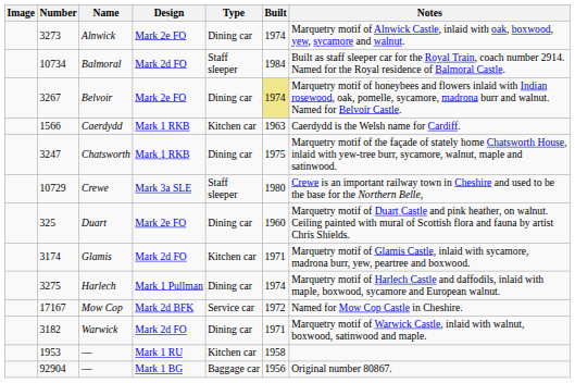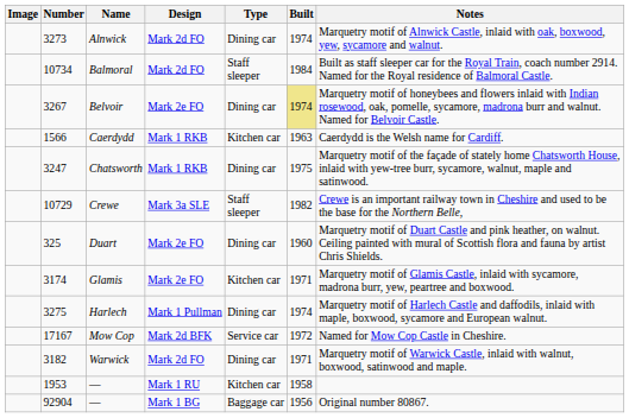 <table class="wikitable sortable">
 <tr>
 <th class="unsortable">Image</th>
 <th>Number</th>
 <th>Name</th>
 <th>Design</th>
 <th>Type</th>
 <th>Built</th>
 <th class="unsortable">Notes</th>
 </tr>
 <tr>
 <td></td>
 <td>3273</td>
 <td><em>Alnwick</em></td>
-<td><a href='#'>Mark 2e FO</a></td>
+<td><a href='#'>Mark 2d FO</a></td>
 <td>Dining car</td>
 <td>1974</td>
 <td>Marquetry motif of <a href='#'>Alnwick Castle</a>, inlaid with <a href='#'>oak</a>, <a href='#'>boxwood</a>, <a href='#'>yew</a>, <a href='#'>sycamore</a> and <a href='#'>walnut</a>.</td>
 </tr>
 <tr>
 <td></td>
 <td>10734</td>
 <td><em>Balmoral</em></td>
 <td><a href='#'>Mark 2d FO</a></td>
 <td>Staff sleeper</td>
 <td>1984</td>
 <td>Built as staff sleeper car for the <a href='#'>Royal Train</a>, coach number 2914. Named for the Royal residence of <a href='#'>Balmoral Castle</a>.</td>
 </tr>
 <tr>
 <td></td>
 <td>3267</td>
 <td><em>Belvoir</em></td>
 <td><a href='#'>Mark 2e FO</a></td>
 <td>Dining car</td>
 <td style="background: khaki;">1974</td>
 <td>Marquetry motif of honeybees and flowers inlaid with <a href='#'>Indian rosewood</a>, oak, pomelle, sycamore, <a href='#'>madrona</a> burr and walnut. Named for <a href='#'>Belvoir Castle</a>.</td>
 </tr>
 <tr>
 <td></td>
 <td>1566</td>
 <td><em>Caerdydd</em></td>
 <td><a href='#'>Mark 1 RKB</a></td>
 <td>Kitchen car</td>
 <td>1963</td>
 <td>Caerdydd is the Welsh name for <a href='#'>Cardiff</a>.</td>
 </tr>
 <tr>
 <td></td>
 <td>3247</td>
 <td><em>Chatsworth</em></td>
 <td><a href='#'>Mark 1 RKB</a></td>
 <td>Dining car</td>
 <td>1975</td>
 <td>Marquetry motif of the façade of stately home <a href='#'>Chatsworth House</a>, inlaid with yew-tree burr, sycamore, walnut, maple and satinwood.</td>
 </tr>
 <tr>
 <td></td>
 <td>10729</td>
 <td><em>Crewe</em></td>
 <td><a href='#'>Mark 3a SLE</a></td>
 <td>Staff sleeper</td>
-<td>1980</td>
+<td>1982</td>
 <td><a href='#'>Crewe</a> is an important railway town in <a href='#'>Cheshire</a> and used to be the base for the <em>Northern Belle</em>,</td>
 </tr>
 <tr>
 <td></td>
 <td>325</td>
 <td><em>Duart</em></td>
 <td><a href='#'>Mark 2e FO</a></td>
 <td>Dining car</td>
 <td>1960</td>
 <td>Marquetry motif of <a href='#'>Duart Castle</a> and pink heather, on walnut. Ceiling painted with mural of Scottish flora and fauna by artist Chris Shields.</td>
 </tr>
 <tr>
 <td></td>
 <td>3174</td>
 <td><em>Glamis</em></td>
-<td><a href='#'>Mark 2d FO</a></td>
+<td><a href='#'>Mark 2e FO</a></td>
 <td>Kitchen car</td>
 <td>1971</td>
 <td>Marquetry motif of <a href='#'>Glamis Castle</a>, inlaid with sycamore, madrona burr, yew, peartree and boxwood.</td>
 </tr>
 <tr>
 <td></td>
 <td>3275</td>
 <td><em>Harlech</em></td>
 <td><a href='#'>Mark 1 Pullman</a></td>
 <td>Dining car</td>
 <td>1974</td>
 <td>Marquetry motif of <a href='#'>Harlech Castle</a> and daffodils, inlaid with maple, boxwood, sycamore and European walnut.</td>
 </tr>
 <tr>
 <td></td>
 <td>17167</td>
 <td><em>Mow Cop</em></td>
 <td><a href='#'>Mark 2d BFK</a></td>
 <td>Service car</td>
 <td>1972</td>
 <td>Named for <a href='#'>Mow Cop Castle</a> in Cheshire.</td>
 </tr>
 <tr>
 <td></td>
 <td>3182</td>
 <td><em>Warwick</em></td>
 <td><a href='#'>Mark 2d FO</a></td>
 <td>Dining car</td>
 <td>1971</td>
 <td>Marquetry motif of <a href='#'>Warwick Castle</a>, inlaid with walnut, boxwood, satinwood and maple.</td>
 </tr>
 <tr>
 <td></td>
 <td>1953</td>
 <td>—</td>
 <td><a href='#'>Mark 1 RU</a></td>
 <td>Kitchen car</td>
 <td>1958</td>
 <td></td>
 </tr>
 <tr>
 <td></td>
 <td>92904</td>
 <td>—</td>
 <td><a href='#'>Mark 1 BG</a></td>
 <td>Baggage car</td>
 <td>1956</td>
 <td>Original number 80867.</td>
 </tr>
 </table>
